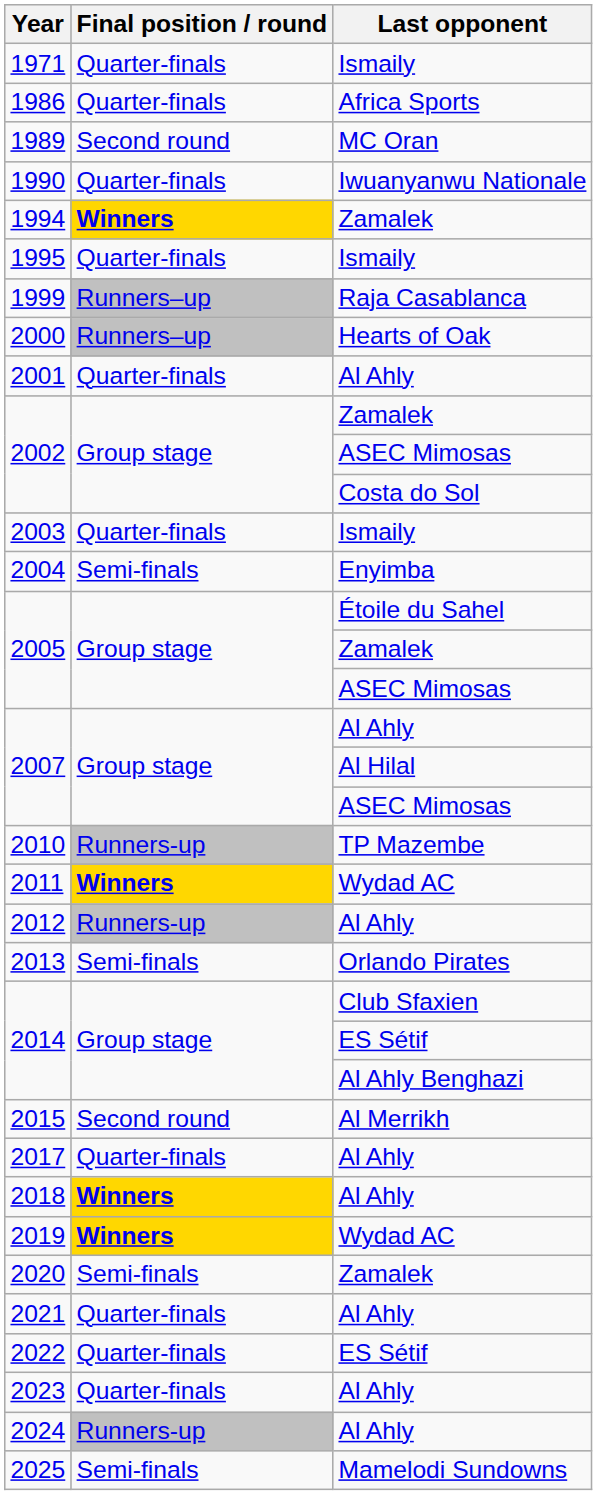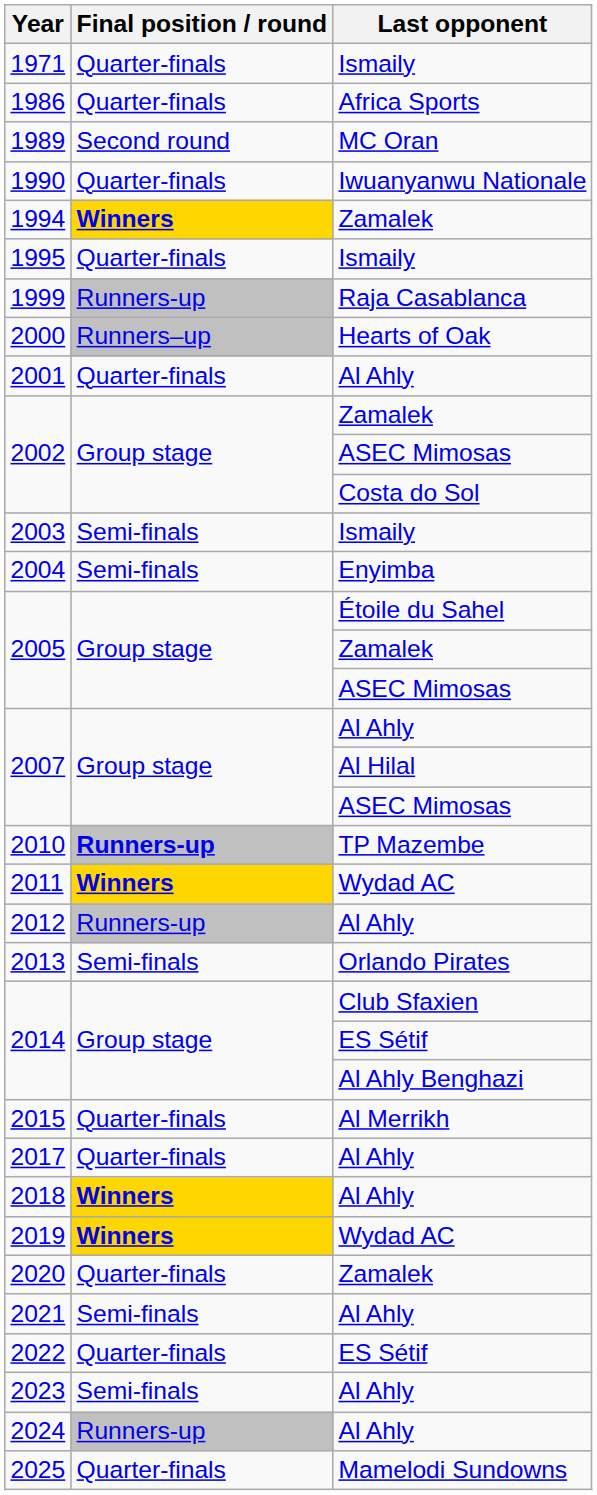 <table class="wikitable">
 <tr>
 <th>Year</th>
 <th>Final position / round</th>
 <th>Last opponent</th>
 </tr>
 <tr>
 <td><a href='#'>1971</a></td>
 <td><a href='#'>Quarter-finals</a></td>
 <td> <a href='#'>Ismaily</a></td>
 </tr>
 <tr>
 <td><a href='#'>1986</a></td>
 <td><a href='#'>Quarter-finals</a></td>
 <td> <a href='#'>Africa Sports</a></td>
 </tr>
 <tr>
 <td><a href='#'>1989</a></td>
 <td><a href='#'>Second round</a></td>
 <td> <a href='#'>MC Oran</a></td>
 </tr>
 <tr>
 <td><a href='#'>1990</a></td>
 <td><a href='#'>Quarter-finals</a></td>
 <td> <a href='#'>Iwuanyanwu Nationale</a></td>
 </tr>
 <tr>
 <td><a href='#'>1994</a></td>
 <td style="background:gold;"><a href='#'><strong>Winners</strong></a></td>
 <td> <a href='#'>Zamalek</a></td>
 </tr>
 <tr>
 <td><a href='#'>1995</a></td>
 <td><a href='#'>Quarter-finals</a></td>
 <td> <a href='#'>Ismaily</a></td>
 </tr>
 <tr>
 <td><a href='#'>1999</a></td>
-<td style="background:silver;"><a href='#'>Runners–up</a></td>
+<td style="background:silver;"><a href='#'>Runners-up</a></td>
 <td> <a href='#'>Raja Casablanca</a></td>
 </tr>
 <tr>
 <td><a href='#'>2000</a></td>
 <td style="background:silver;"><a href='#'>Runners–up</a></td>
 <td> <a href='#'>Hearts of Oak</a></td>
 </tr>
 <tr>
 <td><a href='#'>2001</a></td>
 <td><a href='#'>Quarter-finals</a></td>
 <td> <a href='#'>Al Ahly</a></td>
 </tr>
 <tr>
 <td rowspan=3><a href='#'>2002</a></td>
 <td rowspan=3><a href='#'>Group stage</a></td>
 <td> <a href='#'>Zamalek</a></td>
 </tr>
 <tr>
 <td> <a href='#'>ASEC Mimosas</a></td>
 </tr>
 <tr>
 <td> <a href='#'>Costa do Sol</a></td>
 </tr>
 <tr>
 <td><a href='#'>2003</a></td>
-<td><a href='#'>Quarter-finals</a></td>
+<td><a href='#'>Semi-finals</a></td>
 <td> <a href='#'>Ismaily</a></td>
 </tr>
 <tr>
 <td><a href='#'>2004</a></td>
 <td><a href='#'>Semi-finals</a></td>
 <td> <a href='#'>Enyimba</a></td>
 </tr>
 <tr>
 <td rowspan=3><a href='#'>2005</a></td>
 <td rowspan=3><a href='#'>Group stage</a></td>
 <td> <a href='#'>Étoile du Sahel</a></td>
 </tr>
 <tr>
 <td> <a href='#'>Zamalek</a></td>
 </tr>
 <tr>
 <td> <a href='#'>ASEC Mimosas</a></td>
 </tr>
 <tr>
 <td rowspan=3><a href='#'>2007</a></td>
 <td rowspan=3><a href='#'>Group stage</a></td>
 <td> <a href='#'>Al Ahly</a></td>
 </tr>
 <tr>
 <td> <a href='#'>Al Hilal</a></td>
 </tr>
 <tr>
 <td> <a href='#'>ASEC Mimosas</a></td>
 </tr>
 <tr>
 <td><a href='#'>2010</a></td>
-<td style="background:silver;"><a href='#'>Runners-up</a></td>
+<td style="background:silver;"><strong><a href='#'>Runners-up</a></strong></td>
 <td> <a href='#'>TP Mazembe</a></td>
 </tr>
 <tr>
 <td><a href='#'>2011</a></td>
 <td style="background:gold;"><a href='#'><strong>Winners</strong></a></td>
 <td> <a href='#'>Wydad AC</a></td>
 </tr>
 <tr>
 <td><a href='#'>2012</a></td>
 <td style="background:silver;"><a href='#'>Runners-up</a></td>
 <td> <a href='#'>Al Ahly</a></td>
 </tr>
 <tr>
 <td><a href='#'>2013</a></td>
 <td><a href='#'>Semi-finals</a></td>
 <td> <a href='#'>Orlando Pirates</a></td>
 </tr>
 <tr>
 <td rowspan=3><a href='#'>2014</a></td>
 <td rowspan=3><a href='#'>Group stage</a></td>
 <td> <a href='#'>Club Sfaxien</a></td>
 </tr>
 <tr>
 <td> <a href='#'>ES Sétif</a></td>
 </tr>
 <tr>
 <td> <a href='#'>Al Ahly Benghazi</a></td>
 </tr>
 <tr>
 <td><a href='#'>2015</a></td>
-<td><a href='#'>Second round</a></td>
+<td><a href='#'>Quarter-finals</a></td>
 <td> <a href='#'>Al Merrikh</a></td>
 </tr>
 <tr>
 <td><a href='#'>2017</a></td>
 <td><a href='#'>Quarter-finals</a></td>
 <td> <a href='#'>Al Ahly</a></td>
 </tr>
 <tr>
 <td><a href='#'>2018</a></td>
 <td style="background:gold;"><a href='#'><strong>Winners</strong></a></td>
 <td> <a href='#'>Al Ahly</a></td>
 </tr>
 <tr>
 <td><a href='#'>2019</a></td>
 <td style="background:gold;"><a href='#'><strong>Winners</strong></a></td>
 <td> <a href='#'>Wydad AC</a></td>
 </tr>
 <tr>
 <td><a href='#'>2020</a></td>
-<td><a href='#'>Semi-finals</a></td>
+<td><a href='#'>Quarter-finals</a></td>
 <td> <a href='#'>Zamalek</a></td>
 </tr>
 <tr>
 <td><a href='#'>2021</a></td>
-<td><a href='#'>Quarter-finals</a></td>
+<td><a href='#'>Semi-finals</a></td>
 <td> <a href='#'>Al Ahly</a></td>
 </tr>
 <tr>
 <td><a href='#'>2022</a></td>
 <td><a href='#'>Quarter-finals</a></td>
 <td> <a href='#'>ES Sétif</a></td>
 </tr>
 <tr>
 <td><a href='#'>2023</a></td>
-<td><a href='#'>Quarter-finals</a></td>
+<td><a href='#'>Semi-finals</a></td>
 <td> <a href='#'>Al Ahly</a></td>
 </tr>
 <tr>
 <td><a href='#'>2024</a></td>
 <td style="background:silver;"><a href='#'>Runners-up</a></td>
 <td> <a href='#'>Al Ahly</a></td>
 </tr>
 <tr>
 <td><a href='#'>2025</a></td>
-<td><a href='#'>Semi-finals</a></td>
+<td><a href='#'>Quarter-finals</a></td>
 <td> <a href='#'>Mamelodi Sundowns</a></td>
 </tr>
 </table>
